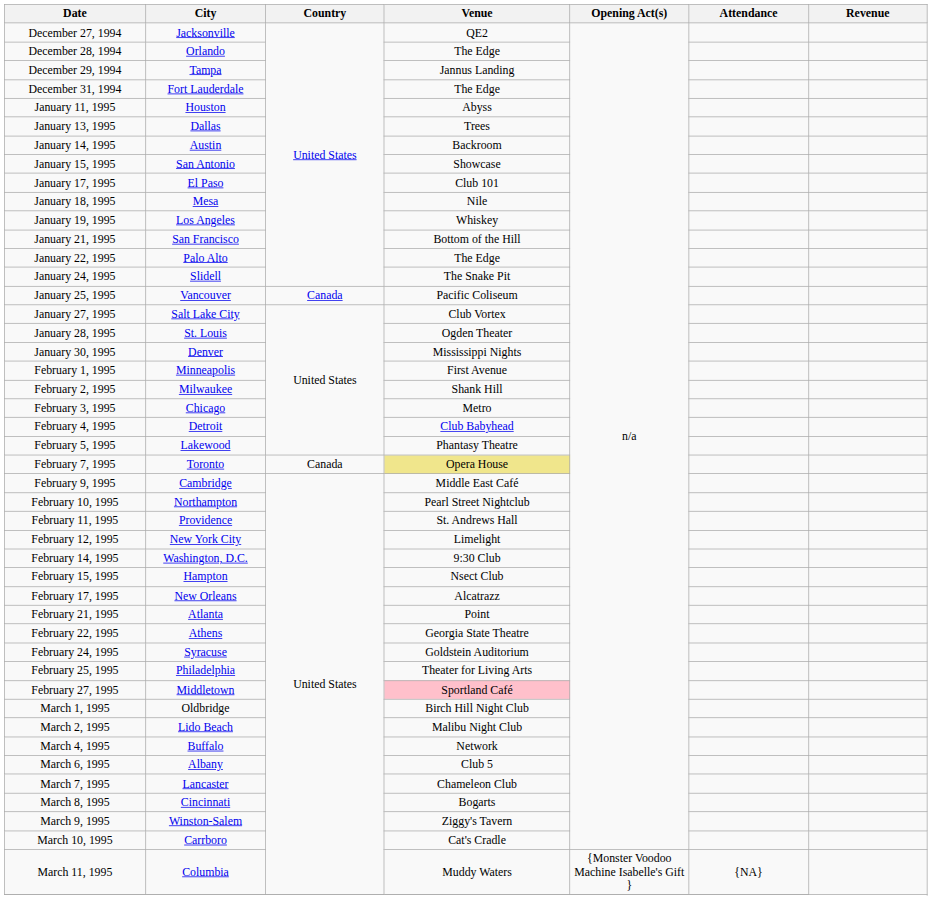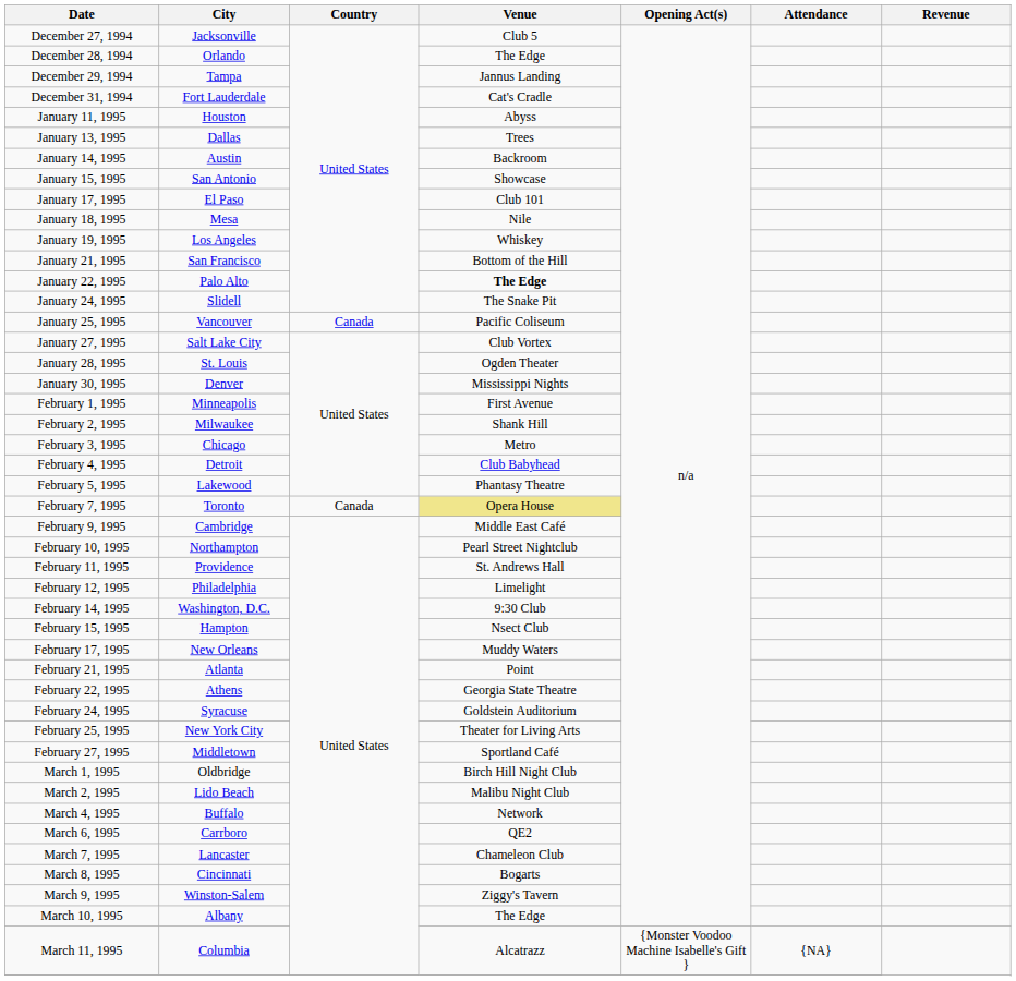 <table class="wikitable" style="text-align:center;">
 <tr>
 <th scope="col" style="width:12em;">Date</th>
 <th scope="col" style="width:10em;">City</th>
 <th scope="col" style="width:10em;">Country</th>
 <th scope="col" style="width:16em;">Venue</th>
 <th scope="col" style="width:10em;">Opening Act(s)</th>
 <th scope="col" style="width:10em;">Attendance</th>
 <th scope="col" style="width:10em;">Revenue</th>
 </tr>
 <tr>
 <td>December 27, 1994</td>
 <td><a href='#'>Jacksonville</a></td>
 <td rowspan="14"><a href='#'>United States</a></td>
-<td>QE2</td>
+<td>Club 5</td>
 <td rowspan="44">n/a</td>
 <td></td>
 <td></td>
 </tr>
 <tr>
 <td>December 28, 1994</td>
 <td><a href='#'>Orlando</a></td>
 <td>The Edge</td>
 <td></td>
 <td></td>
 </tr>
 <tr>
 <td>December 29, 1994</td>
 <td><a href='#'>Tampa</a></td>
 <td>Jannus Landing</td>
 <td></td>
 <td></td>
 </tr>
 <tr>
 <td>December 31, 1994</td>
 <td><a href='#'>Fort Lauderdale</a></td>
-<td>The Edge</td>
+<td>Cat's Cradle</td>
 <td></td>
 <td></td>
 </tr>
 <tr>
 <td>January 11, 1995</td>
 <td><a href='#'>Houston</a></td>
 <td>Abyss</td>
 <td></td>
 <td></td>
 </tr>
 <tr>
 <td>January 13, 1995</td>
 <td><a href='#'>Dallas</a></td>
 <td>Trees</td>
 <td></td>
 <td></td>
 </tr>
 <tr>
 <td>January 14, 1995</td>
 <td><a href='#'>Austin</a></td>
 <td>Backroom</td>
 <td></td>
 <td></td>
 </tr>
 <tr>
 <td>January 15, 1995</td>
 <td><a href='#'>San Antonio</a></td>
 <td>Showcase</td>
 <td></td>
 <td></td>
 </tr>
 <tr>
 <td>January 17, 1995</td>
 <td><a href='#'>El Paso</a></td>
 <td>Club 101</td>
 <td></td>
 <td></td>
 </tr>
 <tr>
 <td>January 18, 1995</td>
 <td><a href='#'>Mesa</a></td>
 <td>Nile</td>
 <td></td>
 <td></td>
 </tr>
 <tr>
 <td>January 19, 1995</td>
 <td><a href='#'>Los Angeles</a></td>
 <td>Whiskey</td>
 <td></td>
 <td></td>
 </tr>
 <tr>
 <td>January 21, 1995</td>
 <td><a href='#'>San Francisco</a></td>
 <td>Bottom of the Hill</td>
 <td></td>
 <td></td>
 </tr>
 <tr>
 <td>January 22, 1995</td>
 <td><a href='#'>Palo Alto</a></td>
-<td>The Edge</td>
+<td><strong>The Edge</strong></td>
 <td></td>
 <td></td>
 </tr>
 <tr>
 <td>January 24, 1995</td>
 <td><a href='#'>Slidell</a></td>
 <td>The Snake Pit</td>
 <td></td>
 <td></td>
 </tr>
 <tr>
 <td>January 25, 1995</td>
 <td><a href='#'>Vancouver</a></td>
 <td><a href='#'>Canada</a></td>
 <td>Pacific Coliseum</td>
 <td></td>
 <td></td>
 </tr>
 <tr>
 <td>January 27, 1995</td>
 <td><a href='#'>Salt Lake City</a></td>
 <td rowspan="8">United States</td>
 <td>Club Vortex</td>
 <td></td>
 <td></td>
 </tr>
 <tr>
 <td>January 28, 1995</td>
 <td><a href='#'>St. Louis</a></td>
 <td>Ogden Theater</td>
 <td></td>
 <td></td>
 </tr>
 <tr>
 <td>January 30, 1995</td>
 <td><a href='#'>Denver</a></td>
 <td>Mississippi Nights</td>
 <td></td>
 <td></td>
 </tr>
 <tr>
 <td>February 1, 1995</td>
 <td><a href='#'>Minneapolis</a></td>
 <td>First Avenue</td>
 <td></td>
 <td></td>
 </tr>
 <tr>
 <td>February 2, 1995</td>
 <td><a href='#'>Milwaukee</a></td>
 <td>Shank Hill</td>
 <td></td>
 <td></td>
 </tr>
 <tr>
 <td>February 3, 1995</td>
 <td><a href='#'>Chicago</a></td>
 <td>Metro</td>
 <td></td>
 <td></td>
 </tr>
 <tr>
 <td>February 4, 1995</td>
 <td><a href='#'>Detroit</a></td>
 <td><a href='#'>Club Babyhead</a></td>
 <td></td>
 <td></td>
 </tr>
 <tr>
 <td>February 5, 1995</td>
 <td><a href='#'>Lakewood</a></td>
 <td>Phantasy Theatre</td>
 <td></td>
 <td></td>
 </tr>
 <tr>
 <td>February 7, 1995</td>
 <td><a href='#'>Toronto</a></td>
 <td>Canada</td>
 <td style="background: khaki;">Opera House</td>
 <td></td>
 <td></td>
 </tr>
 <tr>
 <td>February 9, 1995</td>
 <td><a href='#'>Cambridge</a></td>
 <td rowspan="21">United States</td>
 <td>Middle East Café</td>
 <td></td>
 <td></td>
 </tr>
 <tr>
 <td>February 10, 1995</td>
 <td><a href='#'>Northampton</a></td>
 <td>Pearl Street Nightclub</td>
 <td></td>
 <td></td>
 </tr>
 <tr>
 <td>February 11, 1995</td>
 <td><a href='#'>Providence</a></td>
 <td>St. Andrews Hall</td>
 <td></td>
 <td></td>
 </tr>
 <tr>
 <td>February 12, 1995</td>
-<td><a href='#'>New York City</a></td>
+<td><a href='#'>Philadelphia</a></td>
 <td>Limelight</td>
 <td></td>
 <td></td>
 </tr>
 <tr>
 <td>February 14, 1995</td>
 <td><a href='#'>Washington, D.C.</a></td>
 <td>9:30 Club</td>
 <td></td>
 <td></td>
 </tr>
 <tr>
 <td>February 15, 1995</td>
 <td><a href='#'>Hampton</a></td>
 <td>Nsect Club</td>
 <td></td>
 <td></td>
 </tr>
 <tr>
 <td>February 17, 1995</td>
 <td><a href='#'>New Orleans</a></td>
-<td>Alcatrazz</td>
+<td>Muddy Waters</td>
 <td></td>
 <td></td>
 </tr>
 <tr>
 <td>February 21, 1995</td>
 <td><a href='#'>Atlanta</a></td>
 <td>Point</td>
 <td></td>
 <td></td>
 </tr>
 <tr>
 <td>February 22, 1995</td>
 <td><a href='#'>Athens</a></td>
 <td>Georgia State Theatre</td>
 <td></td>
 <td></td>
 </tr>
 <tr>
 <td>February 24, 1995</td>
 <td><a href='#'>Syracuse</a></td>
 <td>Goldstein Auditorium</td>
 <td></td>
 <td></td>
 </tr>
 <tr>
 <td>February 25, 1995</td>
-<td><a href='#'>Philadelphia</a></td>
+<td><a href='#'>New York City</a></td>
 <td>Theater for Living Arts</td>
 <td></td>
 <td></td>
 </tr>
 <tr>
 <td>February 27, 1995</td>
 <td><a href='#'>Middletown</a></td>
-<td style="background: pink;">Sportland Café</td>
+<td>Sportland Café</td>
 <td></td>
 <td></td>
 </tr>
 <tr>
 <td>March 1, 1995</td>
 <td>Oldbridge</td>
 <td>Birch Hill Night Club</td>
 <td></td>
 <td></td>
 </tr>
 <tr>
 <td>March 2, 1995</td>
 <td><a href='#'>Lido Beach</a></td>
 <td>Malibu Night Club</td>
 <td></td>
 <td></td>
 </tr>
 <tr>
 <td>March 4, 1995</td>
 <td><a href='#'>Buffalo</a></td>
 <td>Network</td>
 <td></td>
 <td></td>
 </tr>
 <tr>
 <td>March 6, 1995</td>
-<td><a href='#'>Albany</a></td>
-<td>Club 5</td>
+<td><a href='#'>Carrboro</a></td>
+<td>QE2</td>
 <td></td>
 <td></td>
 </tr>
 <tr>
 <td>March 7, 1995</td>
 <td><a href='#'>Lancaster</a></td>
 <td>Chameleon Club</td>
 <td></td>
 <td></td>
 </tr>
 <tr>
 <td>March 8, 1995</td>
 <td><a href='#'>Cincinnati</a></td>
 <td>Bogarts</td>
 <td></td>
 <td></td>
 </tr>
 <tr>
 <td>March 9, 1995</td>
 <td><a href='#'>Winston-Salem</a></td>
 <td>Ziggy's Tavern</td>
 <td></td>
 <td></td>
 </tr>
 <tr>
 <td>March 10, 1995</td>
-<td><a href='#'>Carrboro</a></td>
-<td>Cat's Cradle</td>
+<td><a href='#'>Albany</a></td>
+<td>The Edge</td>
 <td></td>
 <td></td>
 </tr>
 <tr>
 <td>March 11, 1995</td>
 <td><a href='#'>Columbia</a></td>
-<td>Muddy Waters</td>
+<td>Alcatrazz</td>
 <td>{Monster Voodoo Machine Isabelle's Gift }</td>
 <td>{NA}</td>
 </tr>
 <tr>
 </tr>
 </table>
